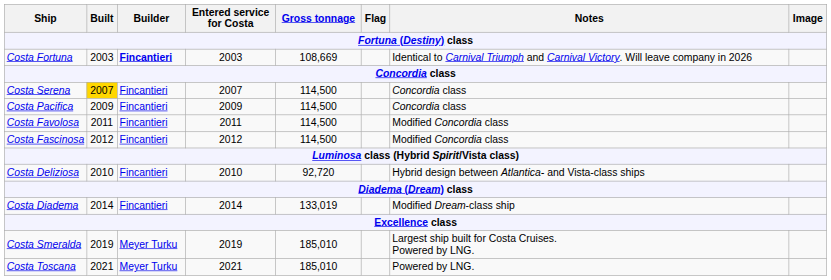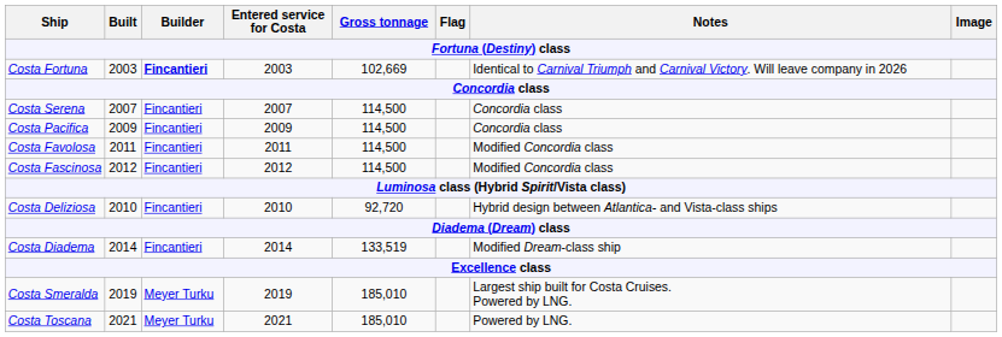 <table class="wikitable sortable center">
 <tr>
 <th width="10%">Ship</th>
 <th>Built</th>
 <th>Builder</th>
 <th>Entered service<br> for Costa</th>
 <th><a href='#'>Gross tonnage</a></th>
 <th>Flag</th>
 <th>Notes</th>
 <th>Image</th>
 </tr>
 <tr>
 <th style="background:#F3F3FF" colspan="9"><a href='#'><em>Fortuna</em> (<em>Destiny</em>)</a> class</th>
 </tr>
 <tr>
 <td><em><a href='#'>Costa Fortuna</a></em></td>
 <td style="text-align:Center;">2003</td>
 <td><strong><a href='#'>Fincantieri</a></strong></td>
 <td style="text-align:Center;">2003</td>
-<td style="text-align:Center;">108,669</td>
+<td style="text-align:Center;">102,669</td>
 <td style="text-align:Center;"></td>
 <td style="text-align:Left;">Identical to <em><a href='#'>Carnival Triumph</a></em> and <em><a href='#'>Carnival Victory</a></em>. Will leave company in 2026</td>
 <td></td>
 </tr>
 <tr>
 <th style="background:#F3F3FF" colspan="9"><a href='#'><em>Concordia</em></a> class</th>
 </tr>
 <tr>
 <td><em><a href='#'>Costa Serena</a></em></td>
-<td style="background: gold; text-align:Center;">2007</td>
+<td style="text-align:Center;">2007</td>
 <td><a href='#'>Fincantieri</a></td>
 <td style="text-align:Center;">2007</td>
 <td style="text-align:Center;">114,500</td>
 <td style="text-align:Center;"></td>
 <td style="text-align:Left;"><em>Concordia</em> class</td>
 <td></td>
 </tr>
 <tr>
 <td><em><a href='#'>Costa Pacifica</a></em></td>
 <td style="text-align:Center;">2009</td>
 <td><a href='#'>Fincantieri</a></td>
 <td style="text-align:Center;">2009</td>
 <td style="text-align:Center;">114,500</td>
 <td style="text-align:Center;"></td>
 <td style="text-align:Left;"><em>Concordia</em> class</td>
 <td></td>
 </tr>
 <tr>
 <td><em><a href='#'>Costa Favolosa</a></em></td>
 <td style="text-align:Center;">2011</td>
 <td><a href='#'>Fincantieri</a></td>
 <td style="text-align:Center;">2011</td>
 <td style="text-align:Center;">114,500</td>
 <td style="text-align:Center;"></td>
 <td style="text-align:Left;">Modified <em>Concordia</em> class</td>
 <td></td>
 </tr>
 <tr>
 <td><em><a href='#'>Costa Fascinosa</a></em></td>
 <td style="text-align:Center;">2012</td>
 <td><a href='#'>Fincantieri</a></td>
 <td style="text-align:Center;">2012</td>
 <td style="text-align:Center;">114,500</td>
 <td style="text-align:Center;"></td>
 <td style="text-align:Left;">Modified <em>Concordia</em> class</td>
 <td></td>
 </tr>
 <tr>
 <th style="background:#F3F3FF" colspan="9"><a href='#'><em>Luminosa</em></a> class (Hybrid <em>Spirit</em>/Vista class)</th>
 </tr>
 <tr>
 <td><em><a href='#'>Costa Deliziosa</a></em></td>
 <td style="text-align:Center;">2010</td>
 <td><a href='#'>Fincantieri</a></td>
 <td style="text-align:Center;">2010</td>
 <td style="text-align:Center;">92,720</td>
 <td style="text-align:Center;"></td>
 <td style="text-align:Left;">Hybrid design between <em>Atlantica-</em> and Vista-class ships</td>
 <td></td>
 </tr>
 <tr>
 <th style="background:#F3F3FF" colspan="9"><a href='#'><em>Diadema</em> (<em>Dream</em>)</a> class</th>
 </tr>
 <tr>
 <td><em><a href='#'>Costa Diadema</a></em></td>
 <td style="text-align:Center;">2014</td>
 <td><a href='#'>Fincantieri</a></td>
 <td style="text-align:Center;">2014</td>
-<td style="text-align:Center;">133,019</td>
+<td style="text-align:Center;">133,519</td>
 <td style="text-align:Center;"></td>
 <td style="text-align:Left;">Modified <em>Dream</em>-class ship</td>
 <td></td>
 </tr>
 <tr>
 <th style="background:#F3F3FF" colspan="9"><a href='#'>Excellence</a> class</th>
 </tr>
 <tr>
 <td><em><a href='#'>Costa Smeralda</a></em></td>
 <td style="text-align:Center;">2019</td>
 <td><a href='#'>Meyer Turku</a></td>
 <td style="text-align:Center;">2019</td>
 <td style="text-align:Center;">185,010</td>
 <td style="text-align:Center;"></td>
 <td style="text-align:Left;">Largest ship built for Costa Cruises.<br>Powered by LNG.</td>
 <td></td>
 </tr>
 <tr>
 <td><em><a href='#'>Costa Toscana</a></em></td>
 <td style="text-align:Center;">2021</td>
 <td><a href='#'>Meyer Turku</a></td>
 <td style="text-align:Center;">2021</td>
 <td style="text-align:Center;">185,010</td>
 <td style="text-align:Center;"></td>
 <td style="text-align:Left;">Powered by LNG.</td>
 <td></td>
 </tr>
 </table>
